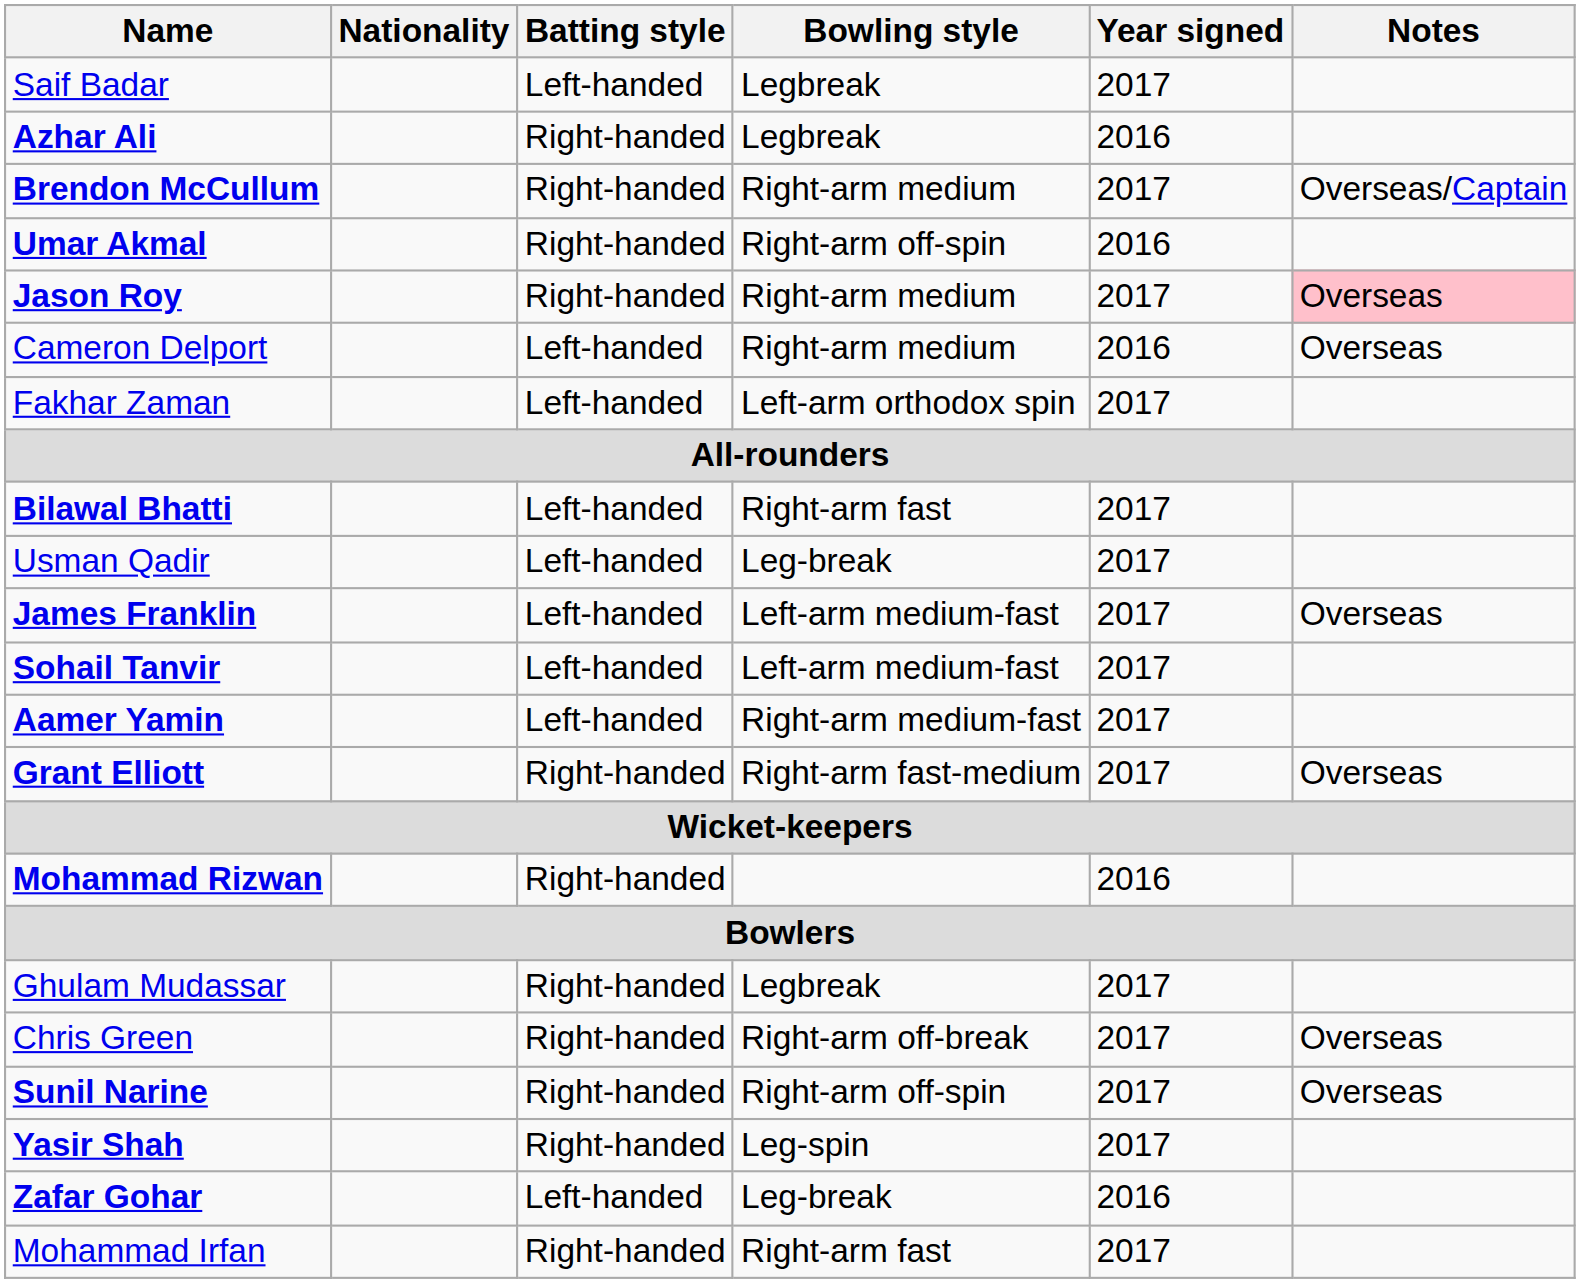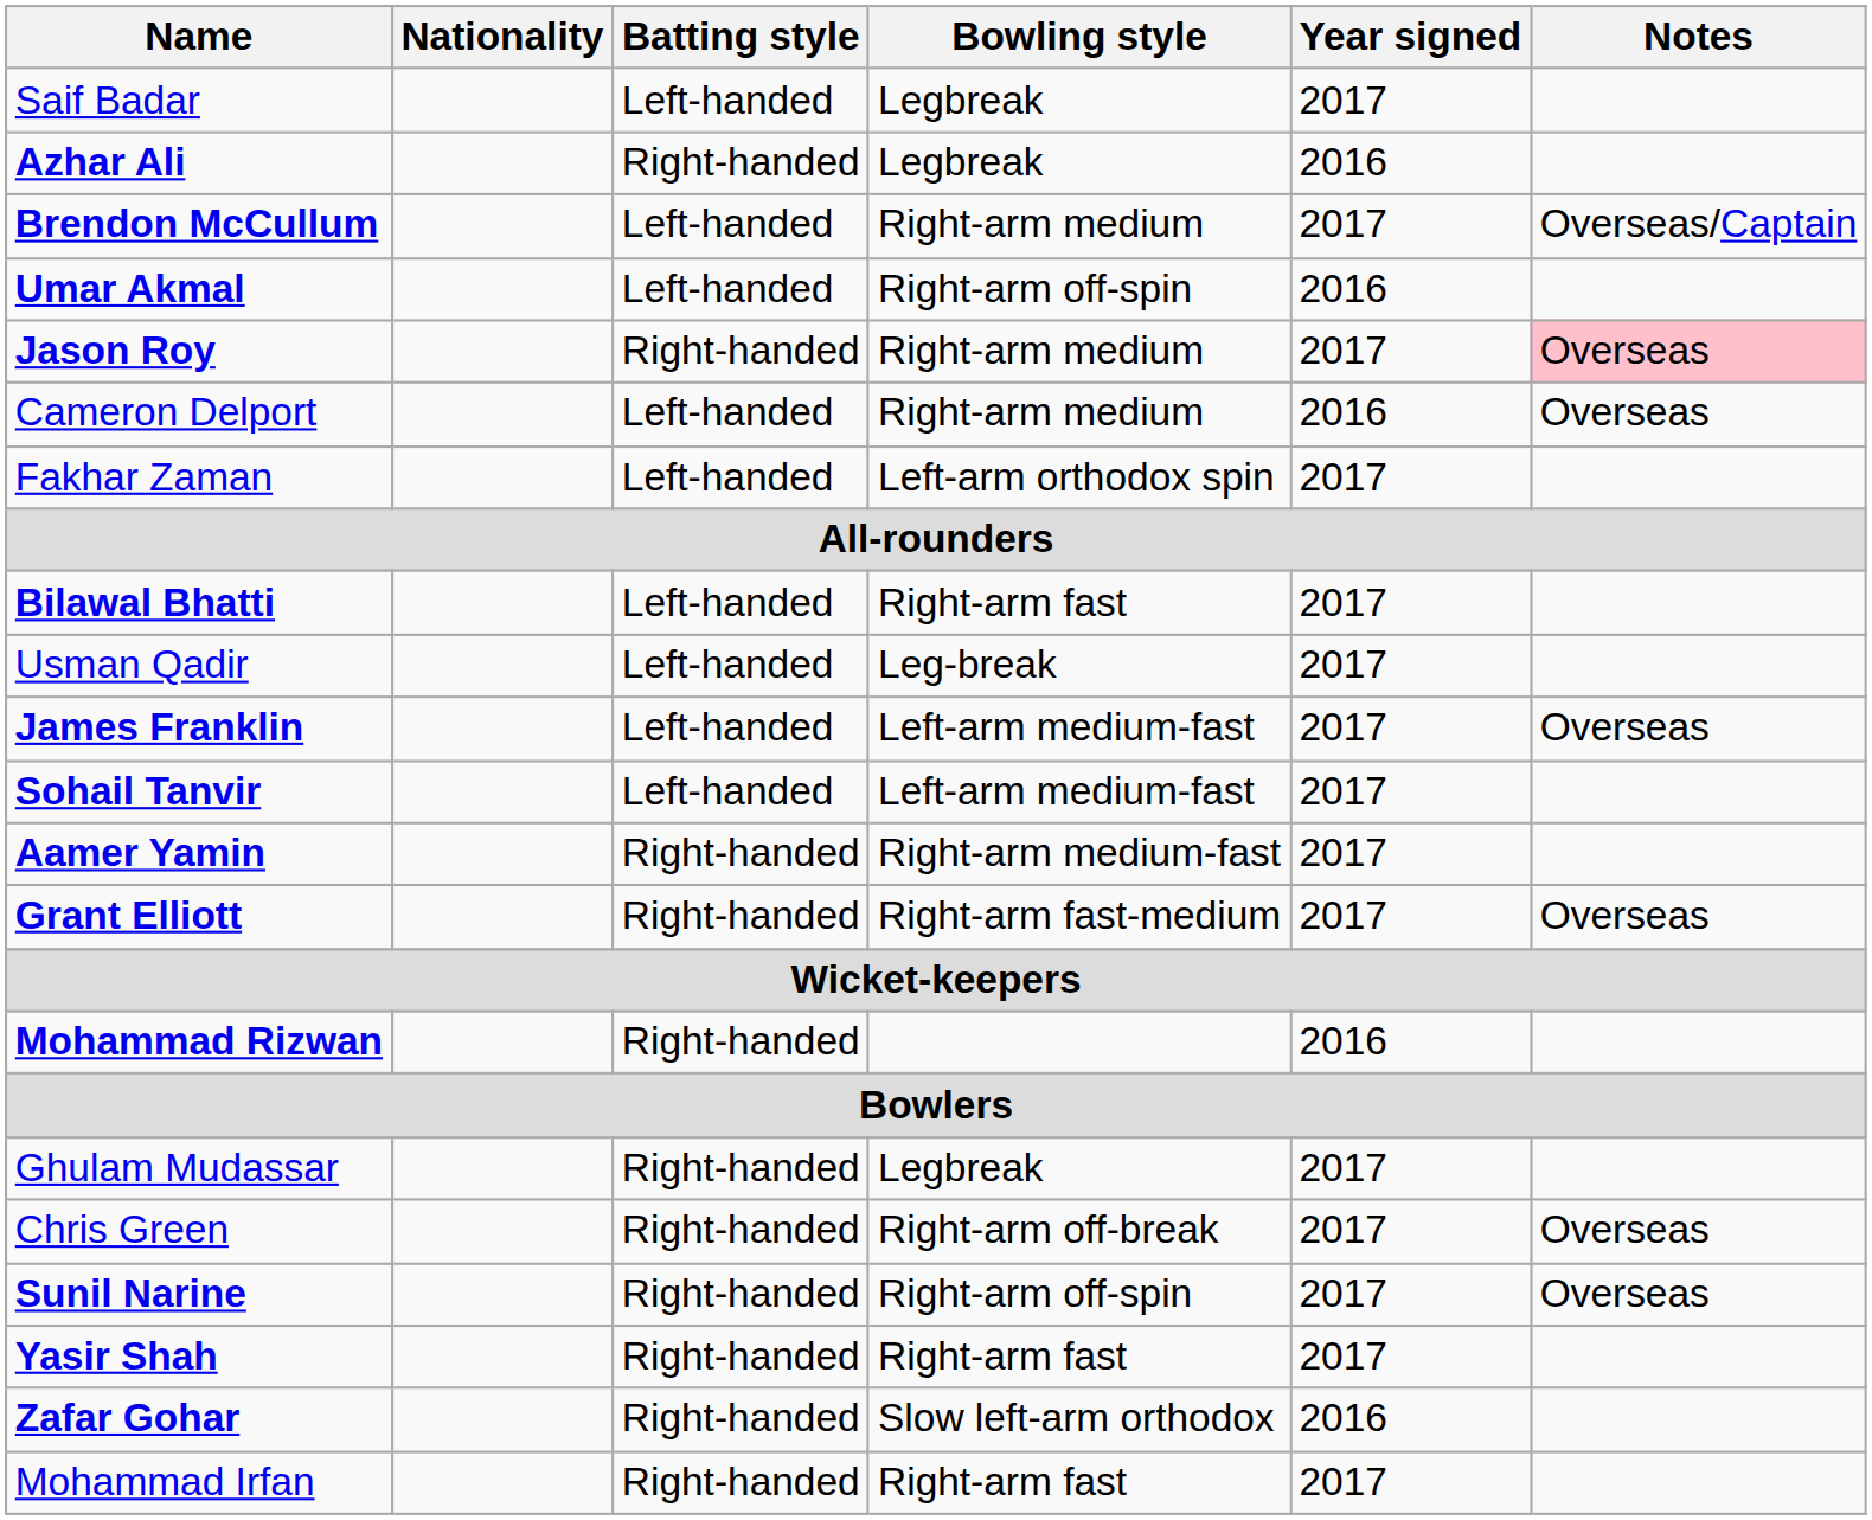 <table class="wikitable">
 <tr>
 <th>Name</th>
 <th>Nationality</th>
 <th>Batting style</th>
 <th>Bowling style</th>
 <th>Year signed</th>
 <th>Notes</th>
 </tr>
 <tr>
 <td><a href='#'>Saif Badar</a></td>
 <td></td>
 <td>Left-handed</td>
 <td>Legbreak</td>
 <td>2017</td>
 <td></td>
 </tr>
 <tr>
 <td><strong><a href='#'>Azhar Ali</a></strong></td>
 <td></td>
 <td>Right-handed</td>
 <td>Legbreak</td>
 <td>2016</td>
 <td></td>
 </tr>
 <tr>
 <td><strong><a href='#'>Brendon McCullum</a></strong></td>
 <td></td>
-<td>Right-handed</td>
+<td>Left-handed</td>
 <td>Right-arm medium</td>
 <td>2017</td>
 <td>Overseas/<a href='#'>Captain</a></td>
 </tr>
 <tr>
 <td><strong><a href='#'>Umar Akmal</a></strong></td>
 <td></td>
-<td>Right-handed</td>
+<td>Left-handed</td>
 <td>Right-arm off-spin</td>
 <td>2016</td>
 <td></td>
 </tr>
 <tr>
 <td><strong><a href='#'>Jason Roy</a></strong></td>
 <td></td>
 <td>Right-handed</td>
 <td>Right-arm medium</td>
 <td>2017</td>
 <td style="background: pink;">Overseas</td>
 </tr>
 <tr>
 <td><a href='#'>Cameron Delport</a></td>
 <td></td>
 <td>Left-handed</td>
 <td>Right-arm medium</td>
 <td>2016</td>
 <td>Overseas</td>
 </tr>
 <tr>
 <td><a href='#'>Fakhar Zaman</a></td>
 <td></td>
 <td>Left-handed</td>
 <td>Left-arm orthodox spin</td>
 <td>2017</td>
 </tr>
 <tr>
 <th colspan="6"  style="background:#dcdcdc; text-align:center;">All-rounders</th>
 </tr>
 <tr>
 <td><strong><a href='#'>Bilawal Bhatti</a></strong></td>
 <td></td>
 <td>Left-handed</td>
 <td>Right-arm fast</td>
 <td>2017</td>
 <td></td>
 </tr>
 <tr>
 <td><a href='#'>Usman Qadir</a></td>
 <td></td>
 <td>Left-handed</td>
 <td>Leg-break</td>
 <td>2017</td>
 <td></td>
 </tr>
 <tr>
 <td><strong><a href='#'>James Franklin</a></strong></td>
 <td></td>
 <td>Left-handed</td>
 <td>Left-arm medium-fast</td>
 <td>2017</td>
 <td>Overseas</td>
 </tr>
 <tr>
 <td><strong><a href='#'>Sohail Tanvir</a></strong></td>
 <td></td>
 <td>Left-handed</td>
 <td>Left-arm medium-fast</td>
 <td>2017</td>
 <td></td>
 </tr>
 <tr>
 <td><strong><a href='#'>Aamer Yamin</a></strong></td>
 <td></td>
-<td>Left-handed</td>
+<td>Right-handed</td>
 <td>Right-arm medium-fast</td>
 <td>2017</td>
 <td></td>
 </tr>
 <tr>
 <td><strong><a href='#'>Grant Elliott</a></strong></td>
 <td></td>
 <td>Right-handed</td>
 <td>Right-arm fast-medium</td>
 <td>2017</td>
 <td>Overseas</td>
 </tr>
 <tr>
 <th colspan="6"  style="background:#dcdcdc; text-align:center;">Wicket-keepers</th>
 </tr>
 <tr>
 <td><strong><a href='#'>Mohammad Rizwan</a></strong></td>
 <td></td>
 <td>Right-handed</td>
 <td></td>
 <td>2016</td>
 <td></td>
 </tr>
 <tr>
 <th colspan="6"  style="background:#dcdcdc; text-align:center;">Bowlers</th>
 </tr>
 <tr>
 <td><a href='#'>Ghulam Mudassar</a></td>
 <td></td>
 <td>Right-handed</td>
 <td>Legbreak</td>
 <td>2017</td>
 <td></td>
 </tr>
 <tr>
 <td><a href='#'>Chris Green</a></td>
 <td></td>
 <td>Right-handed</td>
 <td>Right-arm off-break</td>
 <td>2017</td>
 <td>Overseas</td>
 </tr>
 <tr>
 <td><strong><a href='#'>Sunil Narine</a></strong></td>
 <td></td>
 <td>Right-handed</td>
 <td>Right-arm off-spin</td>
 <td>2017</td>
 <td>Overseas</td>
 </tr>
 <tr>
 <td><strong><a href='#'>Yasir Shah</a></strong></td>
 <td></td>
 <td>Right-handed</td>
-<td>Leg-spin</td>
+<td>Right-arm fast</td>
 <td>2017</td>
 <td></td>
 </tr>
 <tr>
 <td><strong><a href='#'>Zafar Gohar</a></strong></td>
 <td></td>
-<td>Left-handed</td>
-<td>Leg-break</td>
+<td>Right-handed</td>
+<td>Slow left-arm orthodox</td>
 <td>2016</td>
 <td></td>
 </tr>
 <tr>
 <td><a href='#'>Mohammad Irfan</a></td>
 <td></td>
 <td>Right-handed</td>
 <td>Right-arm fast</td>
 <td>2017</td>
 <td></td>
 </tr>
 </table>
